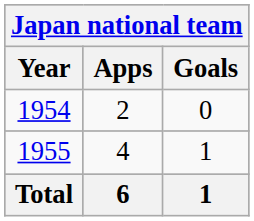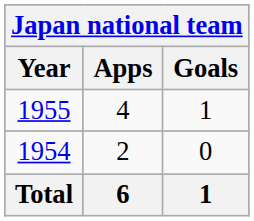 <table class="wikitable" style="text-align:center">
 <tr>
 <th colspan=3><a href='#'>Japan national team</a></th>
 </tr>
 <tr>
 <th>Year</th>
 <th>Apps</th>
 <th>Goals</th>
 </tr>
 <tr>
+<td><a href='#'>1955</a></td>
+<td>4</td>
+<td>1</td>
+</tr>
+<tr>
 <td><a href='#'>1954</a></td>
 <td>2</td>
 <td>0</td>
-</tr>
-<tr>
-<td><a href='#'>1955</a></td>
-<td>4</td>
-<td>1</td>
 </tr>
 <tr>
 <th>Total</th>
 <th>6</th>
 <th>1</th>
 </tr>
 </table>
